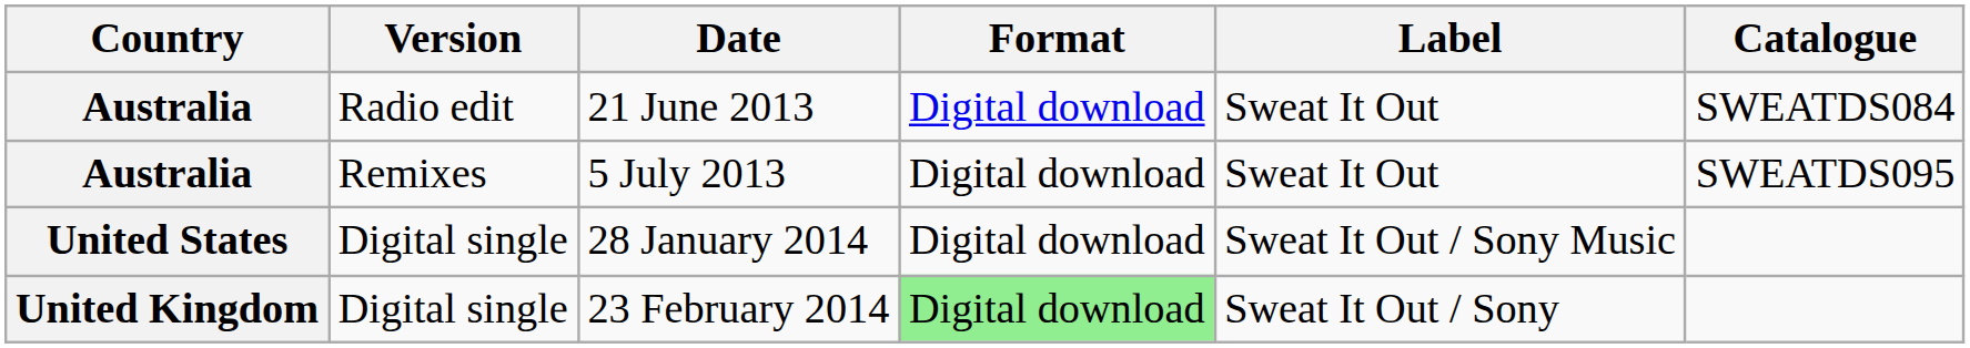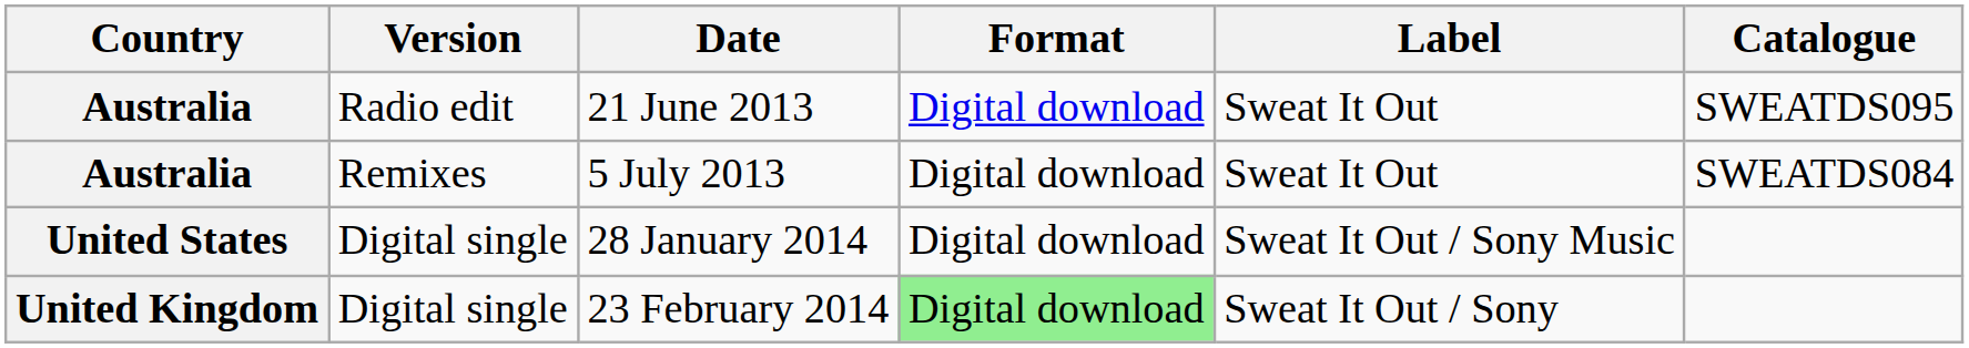 <table class="wikitable plainrowheaders">
 <tr>
 <th scope="col">Country</th>
 <th scope="col">Version</th>
 <th scope="col">Date</th>
 <th scope="col">Format</th>
 <th scope="col">Label</th>
 <th scope="col">Catalogue</th>
 </tr>
 <tr>
 <th scope="row">Australia</th>
 <td>Radio edit</td>
 <td>21 June 2013</td>
 <td><a href='#'>Digital download</a></td>
 <td>Sweat It Out</td>
-<td>SWEATDS084</td>
+<td>SWEATDS095</td>
 </tr>
 <tr>
 <th scope="row">Australia</th>
 <td>Remixes</td>
 <td>5 July 2013</td>
 <td>Digital download</td>
 <td>Sweat It Out</td>
-<td>SWEATDS095</td>
+<td>SWEATDS084</td>
 </tr>
 <tr>
 <th scope="row">United States</th>
 <td>Digital single</td>
 <td>28 January 2014</td>
 <td>Digital download</td>
 <td>Sweat It Out / Sony Music</td>
 <td></td>
 </tr>
 <tr>
 <th scope="row">United Kingdom</th>
 <td>Digital single</td>
 <td>23 February 2014</td>
 <td style="background: lightgreen;">Digital download</td>
 <td>Sweat It Out / Sony</td>
 <td></td>
 </tr>
 </table>
